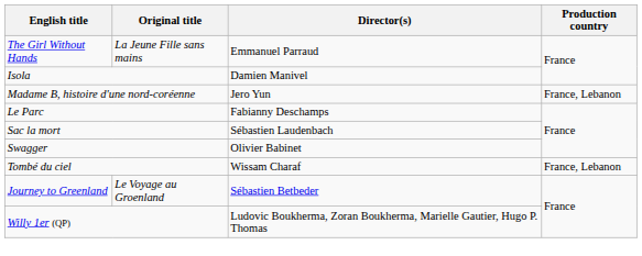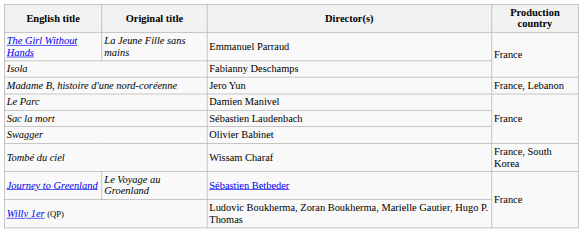 <table class="wikitable" style="width:100%;" cellpadding="5">
 <tr>
 <th scope="col">English title</th>
 <th scope="col">Original title</th>
 <th scope="col">Director(s)</th>
 <th scope="col">Production country</th>
 </tr>
 <tr>
 <td data-sort-value="Girl"><em><a href='#'>The Girl Without Hands</a></em></td>
 <td data-sort-value=""><em>La Jeune Fille sans mains</em></td>
 <td data-sort-value="Parraud">Emmanuel Parraud</td>
 <td rowspan="2">France</td>
 </tr>
 <tr>
 <td colspan=2><em>Isola</em></td>
-<td data-sort-value="Manivel">Damien Manivel</td>
+<td data-sort-value="Deschamps">Fabianny Deschamps</td>
 </tr>
 <tr>
 <td colspan=2><em>Madame B, histoire d'une nord-coréenne</em></td>
 <td data-sort-value="Yun">Jero Yun</td>
 <td>France, Lebanon</td>
 </tr>
 <tr>
 <td colspan=2 data-sort-value="Parc"><em>Le Parc</em></td>
-<td data-sort-value="Deschamps">Fabianny Deschamps</td>
+<td data-sort-value="Manivel">Damien Manivel</td>
 <td rowspan="3">France</td>
 </tr>
 <tr>
 <td colspan=2><em>Sac la mort</em></td>
 <td data-sort-value="Laudenbach">Sébastien Laudenbach</td>
 </tr>
 <tr>
 <td colspan=2><em>Swagger</em></td>
 <td data-sort-value="Babinet">Olivier Babinet</td>
 </tr>
 <tr>
 <td colspan=2><em>Tombé du ciel</em></td>
 <td data-sort-value="Charaf">Wissam Charaf</td>
-<td>France, Lebanon</td>
+<td>France, South Korea</td>
 </tr>
 <tr>
 <td><em><a href='#'>Journey to Greenland</a></em></td>
 <td data-sort-value="Voyage"><em>Le Voyage au Groenland</em></td>
 <td data-sort-value="Betbeder"><a href='#'>Sébastien Betbeder</a></td>
 <td rowspan="2">France</td>
 </tr>
 <tr>
 <td colspan=2><em><a href='#'>Willy 1er</a></em> <small>(QP)</small></td>
 <td data-sort-value="Boukherma">Ludovic Boukherma, Zoran Boukherma, Marielle Gautier, Hugo P. Thomas</td>
 </tr>
 </table>
